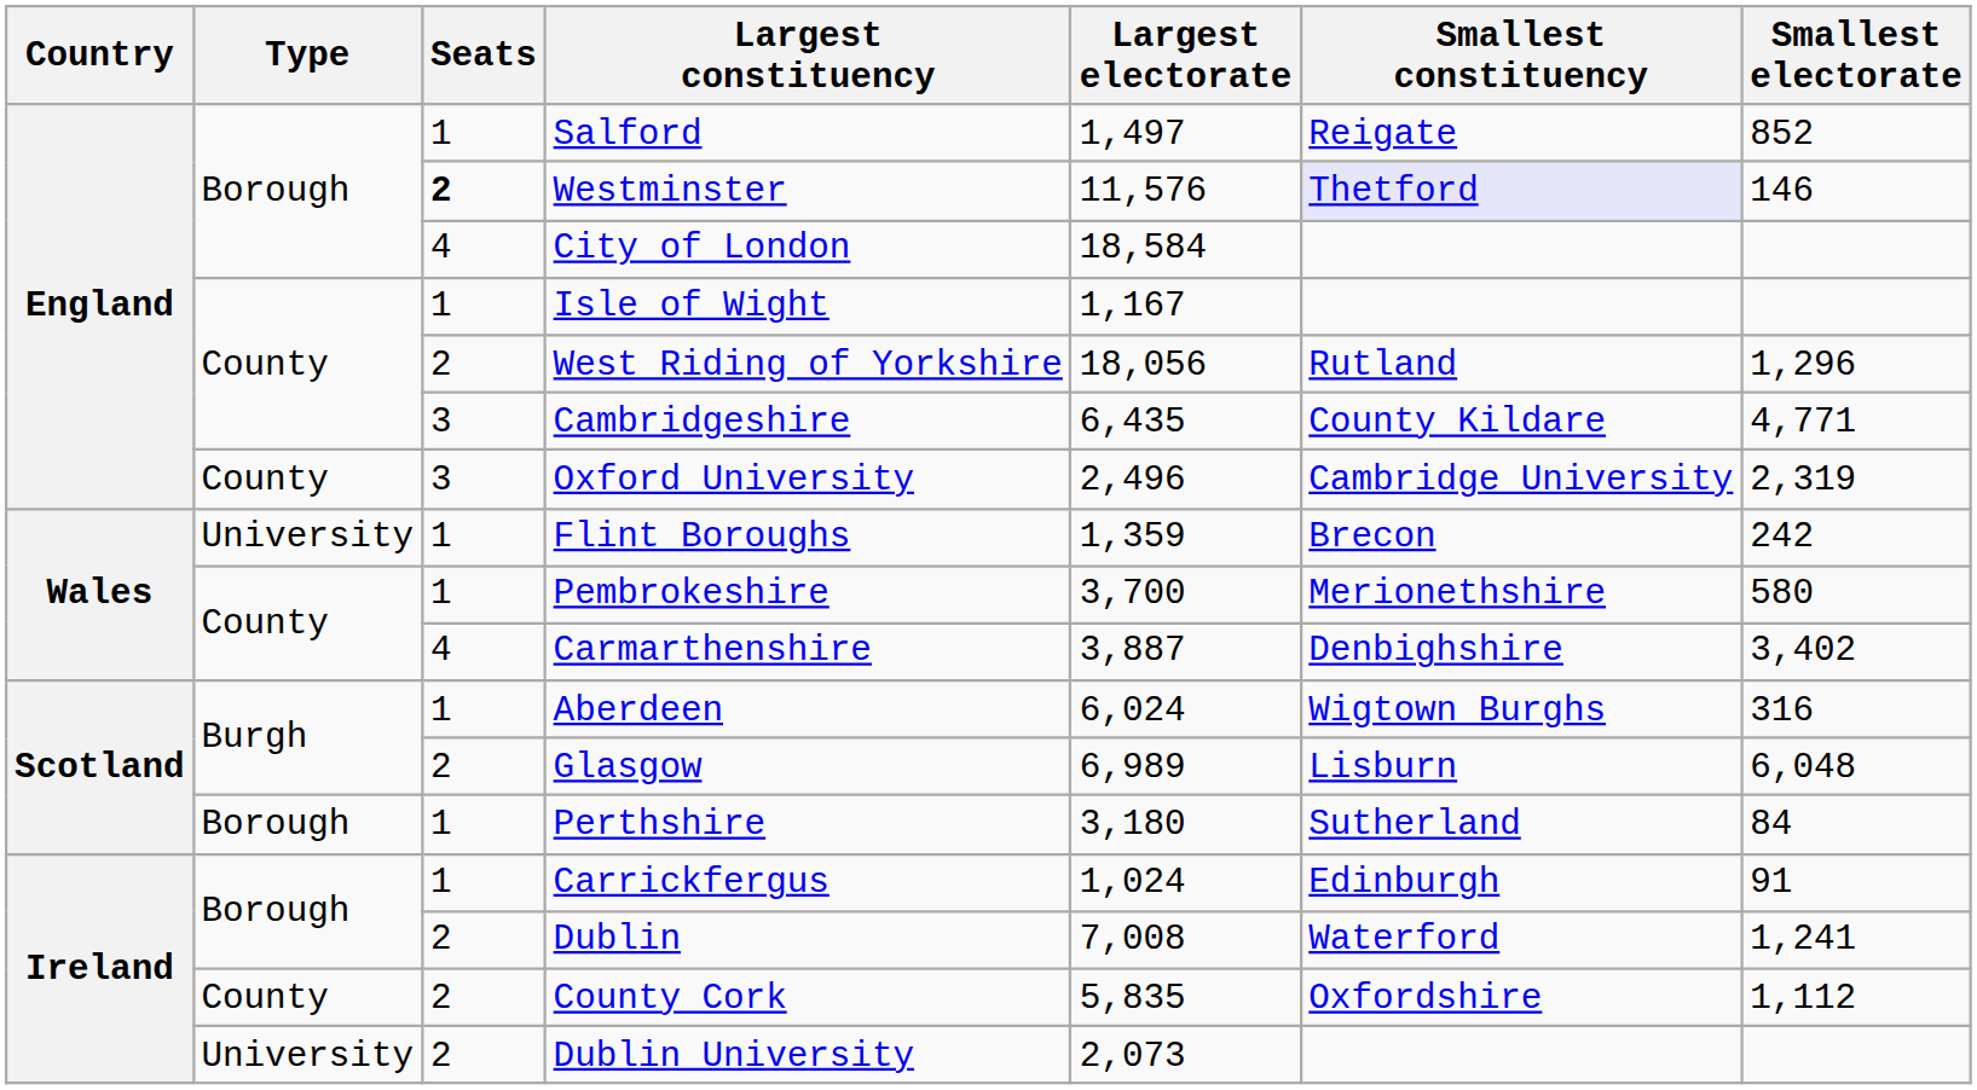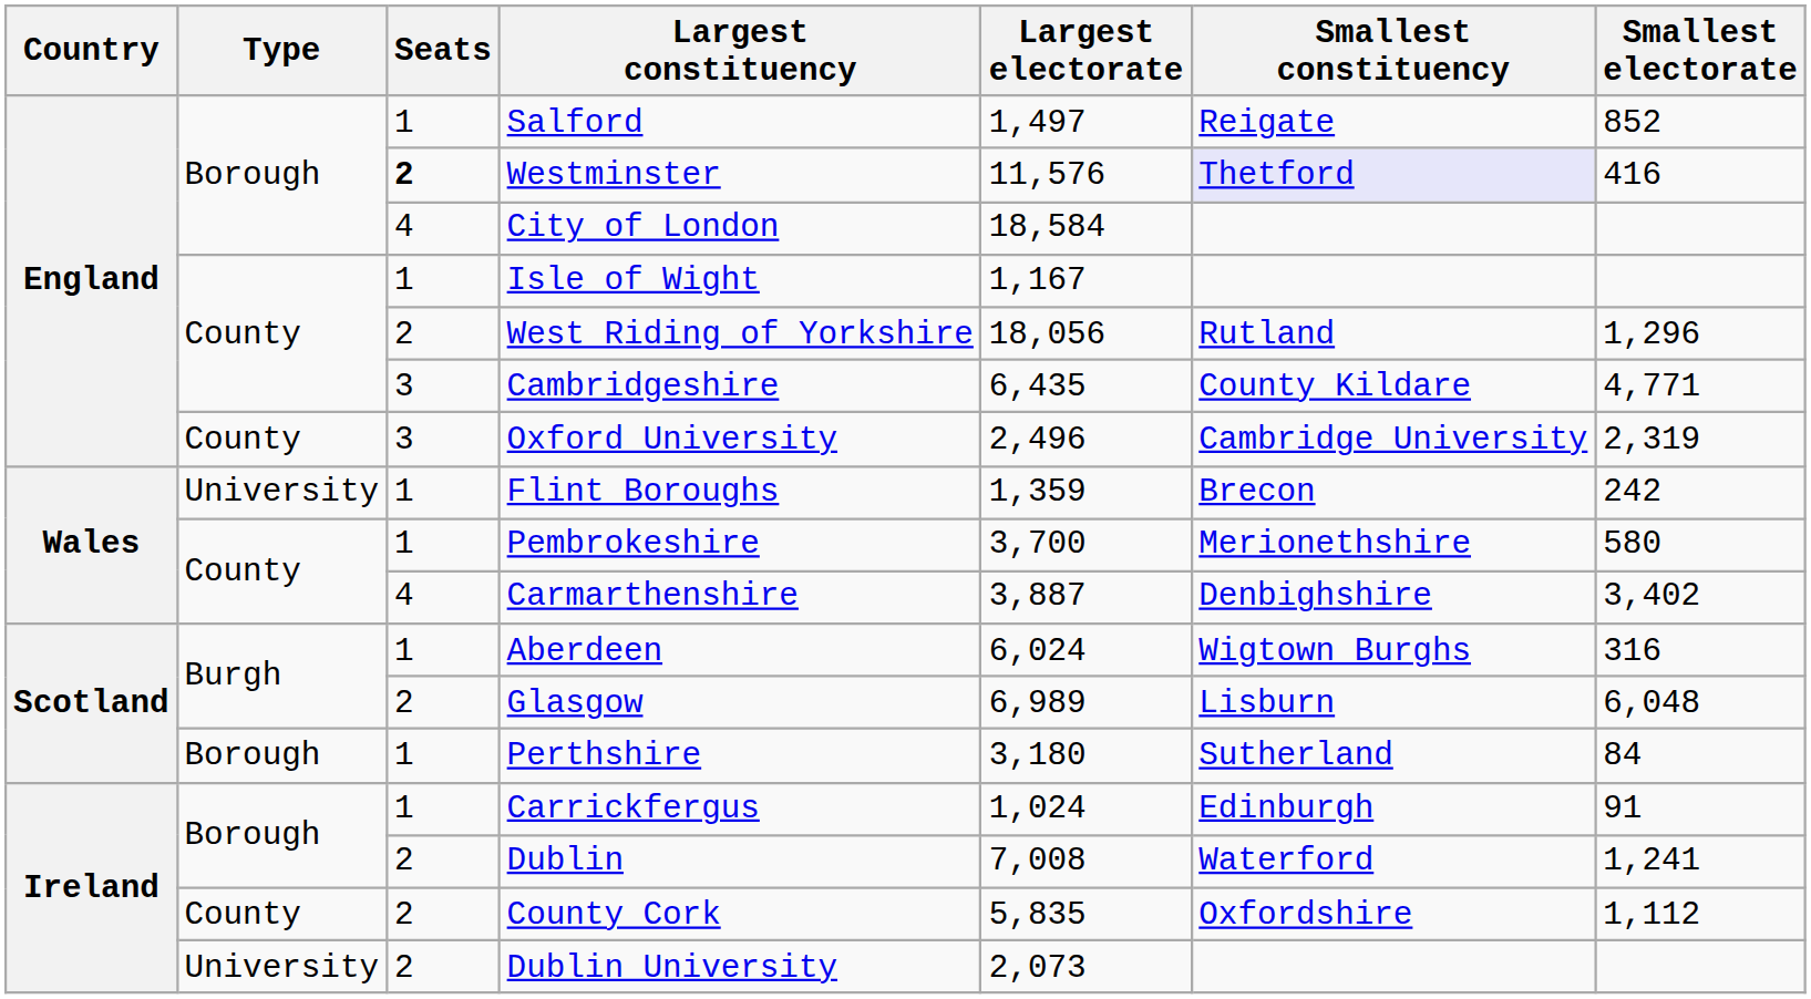 <table class="wikitable plainrowheaders">
 <tr>
 <th>Country</th>
 <th>Type</th>
 <th>Seats</th>
 <th>Largest<br>constituency</th>
 <th>Largest<br>electorate</th>
 <th>Smallest<br>constituency</th>
 <th>Smallest<br>electorate</th>
 </tr>
 <tr>
 <th scope=row rowspan="7">England</th>
 <td rowspan="3">Borough</td>
 <td>1</td>
 <td><a href='#'>Salford</a></td>
 <td>1,497</td>
 <td><a href='#'>Reigate</a></td>
 <td>852</td>
 </tr>
 <tr>
 <td><strong>2</strong></td>
 <td><a href='#'>Westminster</a></td>
 <td>11,576</td>
 <td style="background: lavender;"><a href='#'>Thetford</a></td>
-<td>146</td>
+<td>416</td>
 </tr>
 <tr>
 <td>4</td>
 <td><a href='#'>City of London</a></td>
 <td>18,584</td>
 <td></td>
 <td></td>
 </tr>
 <tr>
 <td rowspan="3">County</td>
 <td>1</td>
 <td><a href='#'>Isle of Wight</a></td>
 <td>1,167</td>
 <td></td>
 <td></td>
 </tr>
 <tr>
 <td>2</td>
 <td><a href='#'>West Riding of Yorkshire</a></td>
 <td>18,056</td>
 <td><a href='#'>Rutland</a></td>
 <td>1,296</td>
 </tr>
 <tr>
 <td>3</td>
 <td><a href='#'>Cambridgeshire</a></td>
 <td>6,435</td>
 <td><a href='#'>County Kildare</a></td>
 <td>4,771</td>
 </tr>
 <tr>
 <td>County</td>
 <td>3</td>
 <td><a href='#'>Oxford University</a></td>
 <td>2,496</td>
 <td><a href='#'>Cambridge University</a></td>
 <td>2,319</td>
 </tr>
 <tr>
 <th scope=row rowspan="3">Wales</th>
 <td>University</td>
 <td>1</td>
 <td><a href='#'>Flint Boroughs</a></td>
 <td>1,359</td>
 <td><a href='#'>Brecon</a></td>
 <td>242</td>
 </tr>
 <tr>
 <td rowspan="2">County</td>
 <td>1</td>
 <td><a href='#'>Pembrokeshire</a></td>
 <td>3,700</td>
 <td><a href='#'>Merionethshire</a></td>
 <td>580</td>
 </tr>
 <tr>
 <td>4</td>
 <td><a href='#'>Carmarthenshire</a></td>
 <td>3,887</td>
 <td><a href='#'>Denbighshire</a></td>
 <td>3,402</td>
 </tr>
 <tr>
 <th scope=row rowspan="3">Scotland</th>
 <td rowspan="2">Burgh</td>
 <td>1</td>
 <td><a href='#'>Aberdeen</a></td>
 <td>6,024</td>
 <td><a href='#'>Wigtown Burghs</a></td>
 <td>316</td>
 </tr>
 <tr>
 <td>2</td>
 <td><a href='#'>Glasgow</a></td>
 <td>6,989</td>
 <td><a href='#'>Lisburn</a></td>
 <td>6,048</td>
 </tr>
 <tr>
 <td>Borough</td>
 <td>1</td>
 <td><a href='#'>Perthshire</a></td>
 <td>3,180</td>
 <td><a href='#'>Sutherland</a></td>
 <td>84</td>
 </tr>
 <tr>
 <th scope=row rowspan="4">Ireland</th>
 <td rowspan="2">Borough</td>
 <td>1</td>
 <td><a href='#'>Carrickfergus</a></td>
 <td>1,024</td>
 <td><a href='#'>Edinburgh</a></td>
 <td>91</td>
 </tr>
 <tr>
 <td>2</td>
 <td><a href='#'>Dublin</a></td>
 <td>7,008</td>
 <td><a href='#'>Waterford</a></td>
 <td>1,241</td>
 </tr>
 <tr>
 <td>County</td>
 <td>2</td>
 <td><a href='#'>County Cork</a></td>
 <td>5,835</td>
 <td><a href='#'>Oxfordshire</a></td>
 <td>1,112</td>
 </tr>
 <tr>
 <td>University</td>
 <td>2</td>
 <td><a href='#'>Dublin University</a></td>
 <td>2,073</td>
 <td></td>
 <td></td>
 </tr>
 </table>
